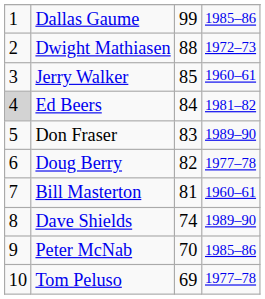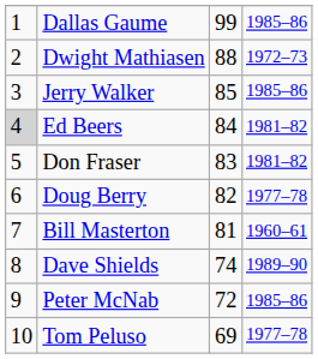 <table class="wikitable">
 <tr>
 </tr>
 <tr>
 <td>1</td>
 <td><a href='#'>Dallas Gaume</a></td>
 <td>99</td>
 <td style="font-size:80%;"><a href='#'>1985–86</a></td>
 </tr>
 <tr>
 <td>2</td>
 <td><a href='#'>Dwight Mathiasen</a></td>
 <td>88</td>
 <td style="font-size:80%;"><a href='#'>1972–73</a></td>
 </tr>
 <tr>
 <td>3</td>
 <td><a href='#'>Jerry Walker</a></td>
 <td>85</td>
-<td style="font-size:80%;"><a href='#'>1960–61</a></td>
+<td style="font-size:80%;"><a href='#'>1985–86</a></td>
 </tr>
 <tr>
 <td style="background: lightgrey;">4</td>
 <td><a href='#'>Ed Beers</a></td>
 <td>84</td>
 <td style="font-size:80%;"><a href='#'>1981–82</a></td>
 </tr>
 <tr>
 <td>5</td>
 <td>Don Fraser</td>
 <td>83</td>
-<td style="font-size:80%;"><a href='#'>1989–90</a></td>
+<td style="font-size:80%;"><a href='#'>1981–82</a></td>
 </tr>
 <tr>
 <td>6</td>
 <td><a href='#'>Doug Berry</a></td>
 <td>82</td>
 <td style="font-size:80%;"><a href='#'>1977–78</a></td>
 </tr>
 <tr>
 <td>7</td>
 <td><a href='#'>Bill Masterton</a></td>
 <td>81</td>
 <td style="font-size:80%;"><a href='#'>1960–61</a></td>
 </tr>
 <tr>
 <td>8</td>
 <td><a href='#'>Dave Shields</a></td>
 <td>74</td>
 <td style="font-size:80%;"><a href='#'>1989–90</a></td>
 </tr>
 <tr>
 <td>9</td>
 <td><a href='#'>Peter McNab</a></td>
-<td>70</td>
+<td>72</td>
 <td style="font-size:80%;"><a href='#'>1985–86</a></td>
 </tr>
 <tr>
 <td>10</td>
 <td><a href='#'>Tom Peluso</a></td>
 <td>69</td>
 <td style="font-size:80%;"><a href='#'>1977–78</a></td>
 </tr>
 </table>
